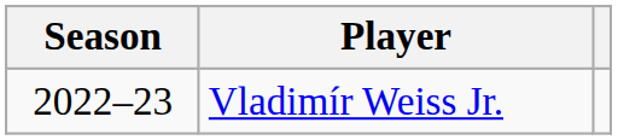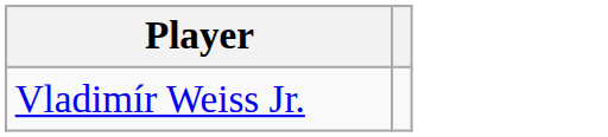 <table class="wikitable">
 <tr>
-<th style="width:70px;">Season</th>
 <th style="width:150px;">Player</th>
 <th></th>
 </tr>
 <tr>
-<td style="text-align:center;">2022–23</td>
 <td> <a href='#'>Vladimír Weiss Jr.</a></td>
 <td></td>
 </tr>
 </table>
